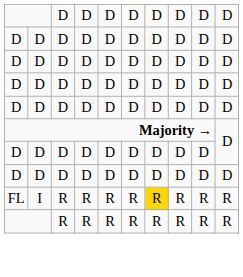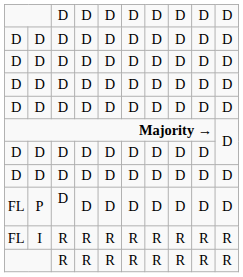 <table class="wikitable" style="text-align:center">
 <tr>
 <td colspan=2></td>
 <td>D</td>
 <td>D</td>
 <td>D</td>
 <td>D</td>
 <td>D</td>
 <td>D</td>
 <td>D</td>
 <td>D</td>
 </tr>
 <tr>
 <td width=10% >D</td>
 <td width=10% >D</td>
 <td width=10% >D</td>
 <td width=10% >D</td>
 <td width=10% >D</td>
 <td width=10% >D</td>
 <td width=10% >D</td>
 <td width=10% >D</td>
 <td width=10% >D</td>
 <td width=10% >D</td>
 </tr>
 <tr>
 <td>D</td>
 <td>D</td>
 <td>D</td>
 <td>D</td>
 <td>D</td>
 <td>D</td>
 <td>D</td>
 <td>D</td>
 <td>D</td>
 <td>D</td>
 </tr>
 <tr>
 <td>D</td>
 <td>D</td>
 <td>D</td>
 <td>D</td>
 <td>D</td>
 <td>D</td>
 <td>D</td>
 <td>D</td>
 <td>D</td>
 <td>D</td>
 </tr>
 <tr>
 <td>D</td>
 <td>D</td>
 <td>D</td>
 <td>D</td>
 <td>D</td>
 <td>D</td>
 <td>D</td>
 <td>D</td>
 <td>D</td>
 <td>D</td>
 </tr>
 <tr>
 <td colspan=9 align=right><strong>Majority →</strong></td>
 <td rowspan=2 >D</td>
 </tr>
 <tr>
 <td>D</td>
 <td>D</td>
 <td>D</td>
 <td>D</td>
 <td>D</td>
 <td>D</td>
 <td>D</td>
 <td>D</td>
 <td>D</td>
 </tr>
 <tr>
 <td>D</td>
 <td>D</td>
 <td>D</td>
 <td>D</td>
 <td>D</td>
 <td>D</td>
 <td>D</td>
 <td>D</td>
 <td>D</td>
 <td>D</td>
 </tr>
 <tr>
 <td>FL</td>
+<td>P</td>
+<td>D<br><br></td>
+<td>D</td>
+<td>D</td>
+<td>D</td>
+<td>D</td>
+<td>D</td>
+<td>D</td>
+<td>D</td>
+</tr>
+<tr>
+<td>FL</td>
 <td>I</td>
 <td>R</td>
 <td>R</td>
 <td>R</td>
 <td>R</td>
-<td style="background: gold;">R</td>
+<td>R</td>
 <td>R</td>
 <td>R</td>
 <td>R</td>
 </tr>
 <tr>
 <td colspan=2></td>
 <td>R</td>
 <td>R</td>
 <td>R</td>
 <td>R</td>
 <td>R</td>
 <td>R</td>
 <td>R</td>
 <td>R</td>
 </tr>
 </table>
